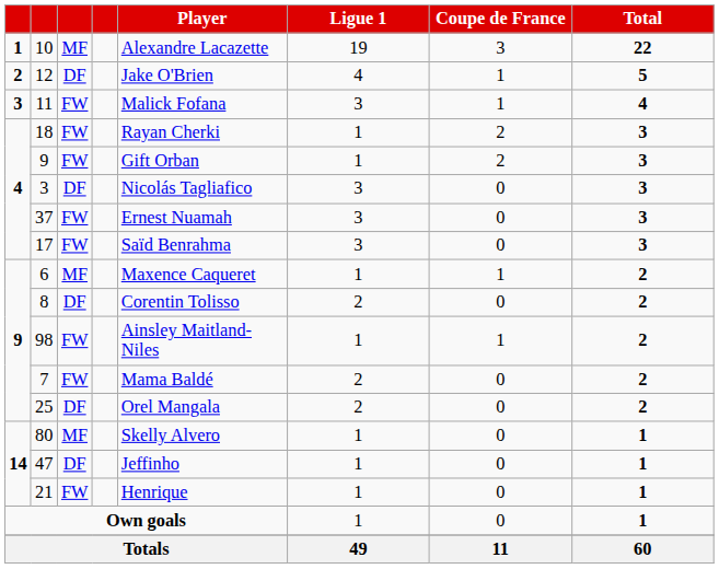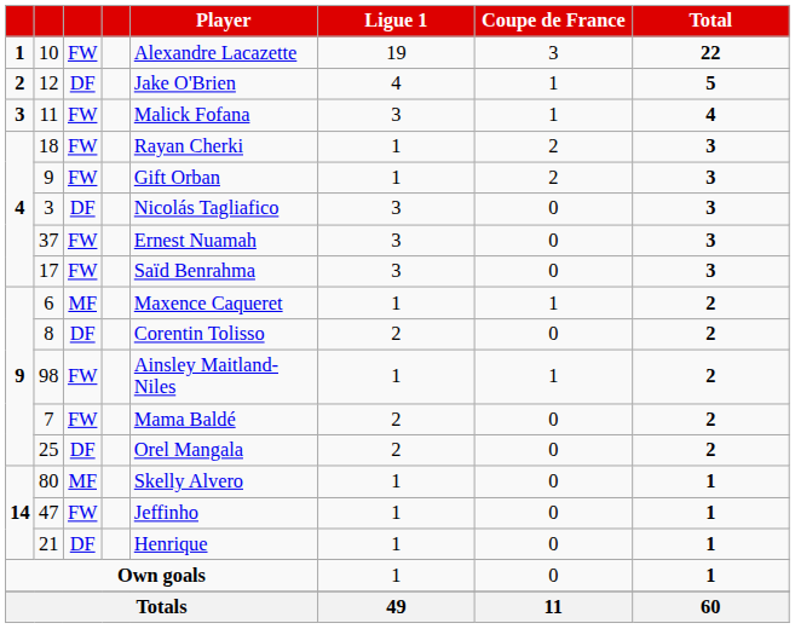 <table class="wikitable"; style="text-align:center">
 <tr>
 <th style="background:#DD0000; color:white; width:15px"></th>
 <th style="background:#DD0000; color:white; width:15px"></th>
 <th style="background:#DD0000; color:white; width:15px"></th>
 <th style="background:#DD0000; color:white; width:15px"></th>
 <th style="background:#DD0000; color:white; width:145px">Player</th>
 <th style="background:#DD0000; color:white; width:120px">Ligue 1</th>
 <th style="background:#DD0000; color:white; width:120px">Coupe de France</th>
 <th style="background:#DD0000; color:white; width:120px">Total</th>
 </tr>
 <tr>
 <td><strong>1</strong></td>
 <td>10</td>
-<td><a href='#'>MF</a></td>
+<td><a href='#'>FW</a></td>
 <td></td>
 <td align=left><a href='#'>Alexandre Lacazette</a></td>
 <td>19</td>
 <td>3</td>
 <td><strong>22</strong></td>
 </tr>
 <tr>
 <td><strong>2</strong></td>
 <td>12</td>
 <td><a href='#'>DF</a></td>
 <td></td>
 <td align=left><a href='#'>Jake O'Brien</a></td>
 <td>4</td>
 <td>1</td>
 <td><strong>5</strong></td>
 </tr>
 <tr>
 <td><strong>3</strong></td>
 <td>11</td>
 <td><a href='#'>FW</a></td>
 <td></td>
 <td align=left><a href='#'>Malick Fofana</a></td>
 <td>3</td>
 <td>1</td>
 <td><strong>4</strong></td>
 </tr>
 <tr>
 <td rowspan=5><strong>4</strong></td>
 <td>18</td>
 <td><a href='#'>FW</a></td>
 <td></td>
 <td align=left><a href='#'>Rayan Cherki</a></td>
 <td>1</td>
 <td>2</td>
 <td><strong>3</strong></td>
 </tr>
 <tr>
 <td>9</td>
 <td><a href='#'>FW</a></td>
 <td></td>
 <td align=left><a href='#'>Gift Orban</a></td>
 <td>1</td>
 <td>2</td>
 <td><strong>3</strong></td>
 </tr>
 <tr>
 <td>3</td>
 <td><a href='#'>DF</a></td>
 <td></td>
 <td align=left><a href='#'>Nicolás Tagliafico</a></td>
 <td>3</td>
 <td>0</td>
 <td><strong>3</strong></td>
 </tr>
 <tr>
 <td>37</td>
 <td><a href='#'>FW</a></td>
 <td></td>
 <td align=left><a href='#'>Ernest Nuamah</a></td>
 <td>3</td>
 <td>0</td>
 <td><strong>3</strong></td>
 </tr>
 <tr>
 <td>17</td>
 <td><a href='#'>FW</a></td>
 <td></td>
 <td align=left><a href='#'>Saïd Benrahma</a></td>
 <td>3</td>
 <td>0</td>
 <td><strong>3</strong></td>
 </tr>
 <tr>
 <td rowspan=5><strong>9</strong></td>
 <td>6</td>
 <td><a href='#'>MF</a></td>
 <td></td>
 <td align=left><a href='#'>Maxence Caqueret</a></td>
 <td>1</td>
 <td>1</td>
 <td><strong>2</strong></td>
 </tr>
 <tr>
 <td>8</td>
 <td><a href='#'>DF</a></td>
 <td></td>
 <td align=left><a href='#'>Corentin Tolisso</a></td>
 <td>2</td>
 <td>0</td>
 <td><strong>2</strong></td>
 </tr>
 <tr>
 <td>98</td>
 <td><a href='#'>FW</a></td>
 <td></td>
 <td align=left><a href='#'>Ainsley Maitland-Niles</a></td>
 <td>1</td>
 <td>1</td>
 <td><strong>2</strong></td>
 </tr>
 <tr>
 <td>7</td>
 <td><a href='#'>FW</a></td>
 <td></td>
 <td align=left><a href='#'>Mama Baldé</a></td>
 <td>2</td>
 <td>0</td>
 <td><strong>2</strong></td>
 </tr>
 <tr>
 <td>25</td>
 <td><a href='#'>DF</a></td>
 <td></td>
 <td align=left><a href='#'>Orel Mangala</a></td>
 <td>2</td>
 <td>0</td>
 <td><strong>2</strong></td>
 </tr>
 <tr>
 <td rowspan=3><strong>14</strong></td>
 <td>80</td>
 <td><a href='#'>MF</a></td>
 <td></td>
 <td align=left><a href='#'>Skelly Alvero</a></td>
 <td>1</td>
 <td>0</td>
 <td><strong>1</strong></td>
 </tr>
 <tr>
 <td>47</td>
-<td><a href='#'>DF</a></td>
+<td><a href='#'>FW</a></td>
 <td></td>
 <td align=left><a href='#'>Jeffinho</a></td>
 <td>1</td>
 <td>0</td>
 <td><strong>1</strong></td>
 </tr>
 <tr>
 <td>21</td>
-<td><a href='#'>FW</a></td>
+<td><a href='#'>DF</a></td>
 <td></td>
 <td align=left><a href='#'>Henrique</a></td>
 <td>1</td>
 <td>0</td>
 <td><strong>1</strong></td>
 </tr>
 <tr>
 <td colspan=5><strong>Own goals</strong></td>
 <td>1</td>
 <td>0</td>
 <td><strong>1</strong></td>
 </tr>
 <tr>
 </tr>
 <tr>
 <th colspan=5><strong>Totals</strong></th>
 <th><strong>49</strong></th>
 <th><strong>11</strong></th>
 <th><strong>60</strong></th>
 </tr>
 </table>
